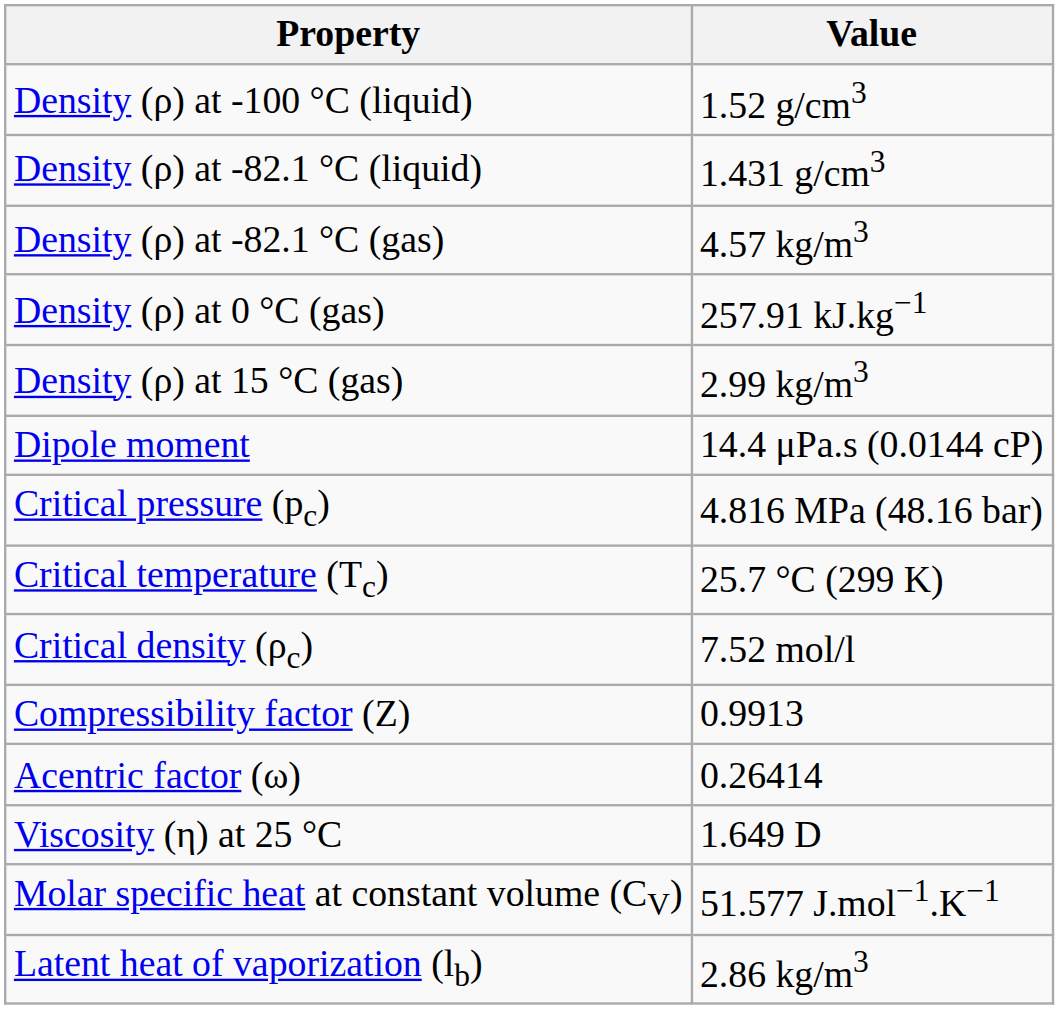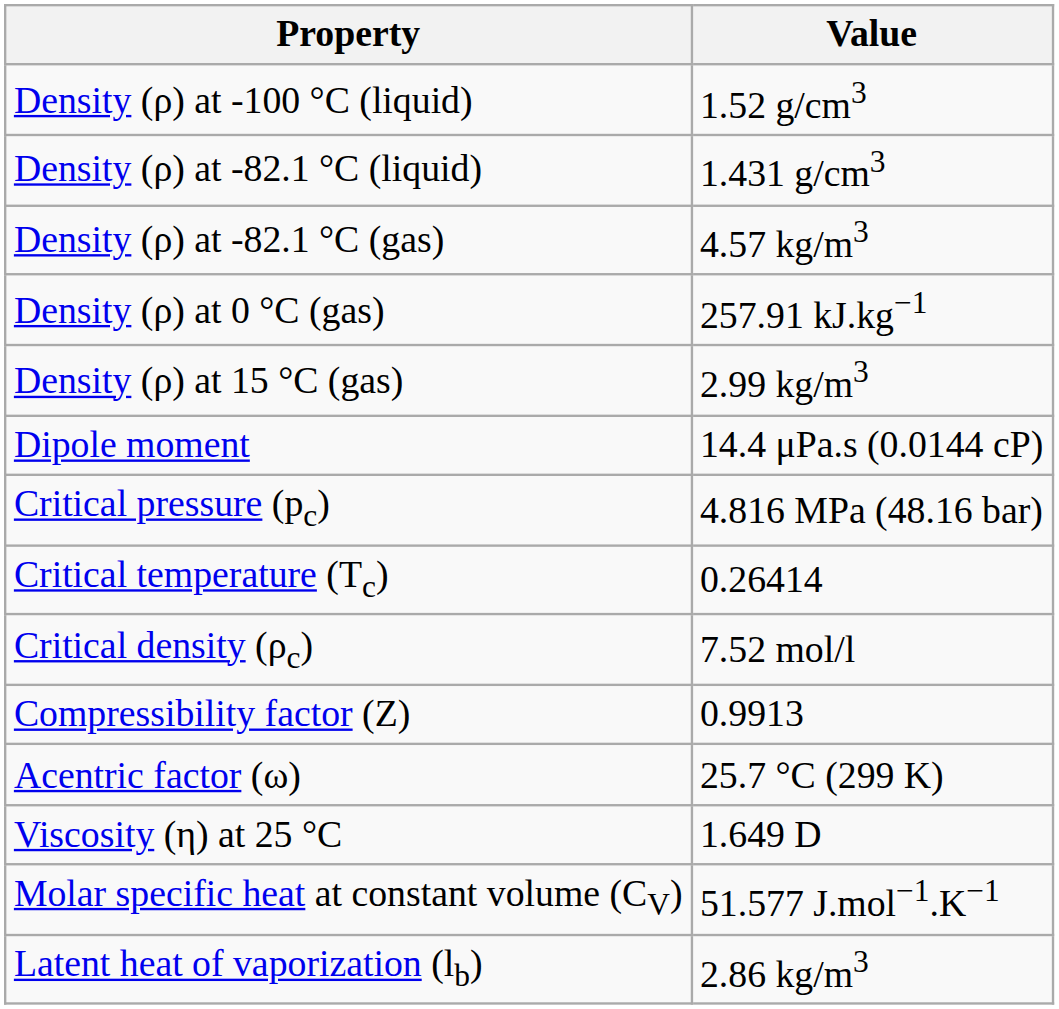 <table class="wikitable">
 <tr>
 <th>Property</th>
 <th>Value</th>
 </tr>
 <tr>
 <td><a href='#'>Density</a> (ρ) at -100 °C (liquid)</td>
 <td>1.52 g/cm<sup>3</sup></td>
 </tr>
 <tr>
 <td><a href='#'>Density</a> (ρ) at -82.1 °C (liquid)</td>
 <td>1.431 g/cm<sup>3</sup></td>
 </tr>
 <tr>
 <td><a href='#'>Density</a> (ρ) at -82.1 °C (gas)</td>
 <td>4.57 kg/m<sup>3</sup></td>
 </tr>
 <tr>
 <td><a href='#'>Density</a> (ρ) at 0 °C (gas)</td>
 <td>257.91 kJ.kg<sup>−1</sup></td>
 </tr>
 <tr>
 <td><a href='#'>Density</a> (ρ) at 15 °C (gas)</td>
 <td>2.99 kg/m<sup>3</sup></td>
 </tr>
 <tr>
 <td><a href='#'>Dipole moment</a></td>
 <td>14.4 μPa.s (0.0144 cP)</td>
 </tr>
 <tr>
 <td><a href='#'>Critical pressure</a> (p<sub>c</sub>)</td>
 <td>4.816 MPa (48.16 bar)</td>
 </tr>
 <tr>
 <td><a href='#'>Critical temperature</a> (T<sub>c</sub>)</td>
-<td>25.7 °C (299 K)</td>
+<td>0.26414</td>
 </tr>
 <tr>
 <td><a href='#'>Critical density</a> (ρ<sub>c</sub>)</td>
 <td>7.52 mol/l</td>
 </tr>
 <tr>
 <td><a href='#'>Compressibility factor</a> (Z)</td>
 <td>0.9913</td>
 </tr>
 <tr>
 <td><a href='#'>Acentric factor</a> (ω)</td>
-<td>0.26414</td>
+<td>25.7 °C (299 K)</td>
 </tr>
 <tr>
 <td><a href='#'>Viscosity</a> (η) at 25 °C</td>
 <td>1.649 D</td>
 </tr>
 <tr>
 <td><a href='#'>Molar specific heat</a> at constant volume (C<sub>V</sub>)</td>
 <td>51.577 J.mol<sup>−1</sup>.K<sup>−1</sup></td>
 </tr>
 <tr>
 <td><a href='#'>Latent heat of vaporization</a> (l<sub>b</sub>)</td>
 <td>2.86 kg/m<sup>3</sup></td>
 </tr>
 </table>
